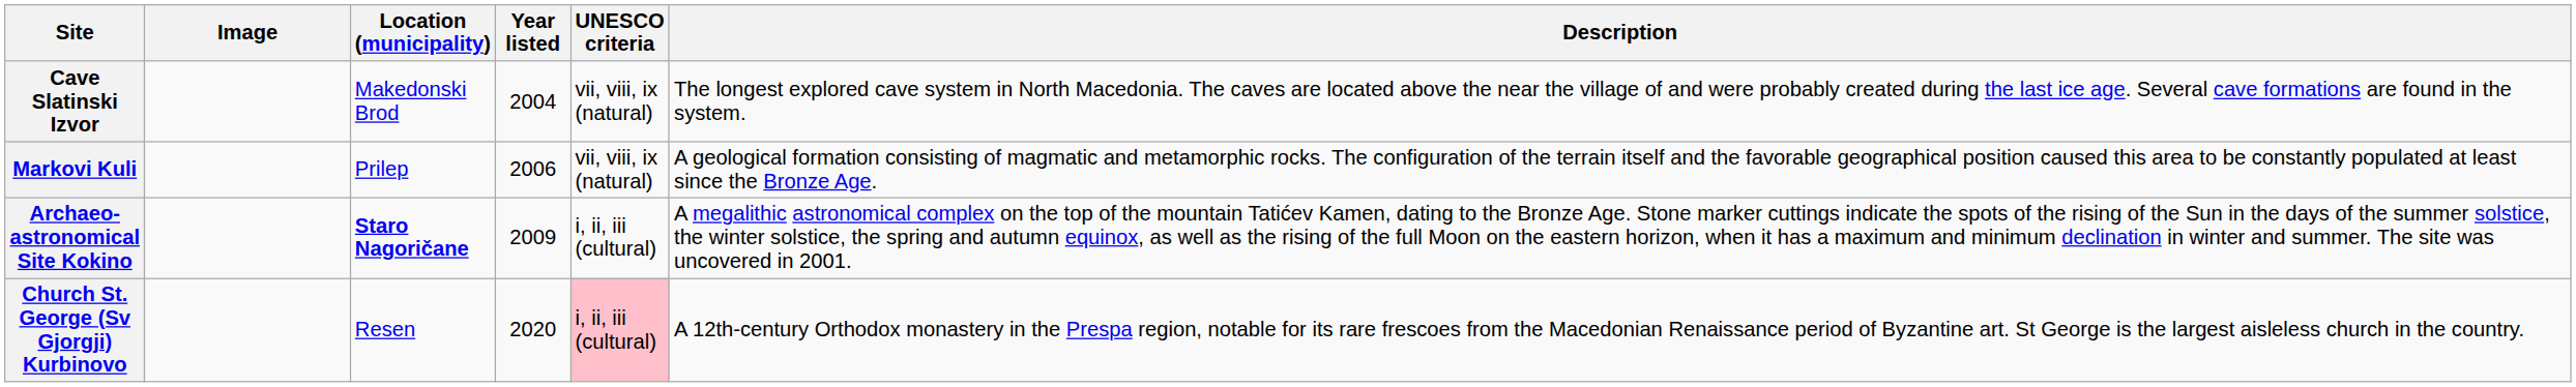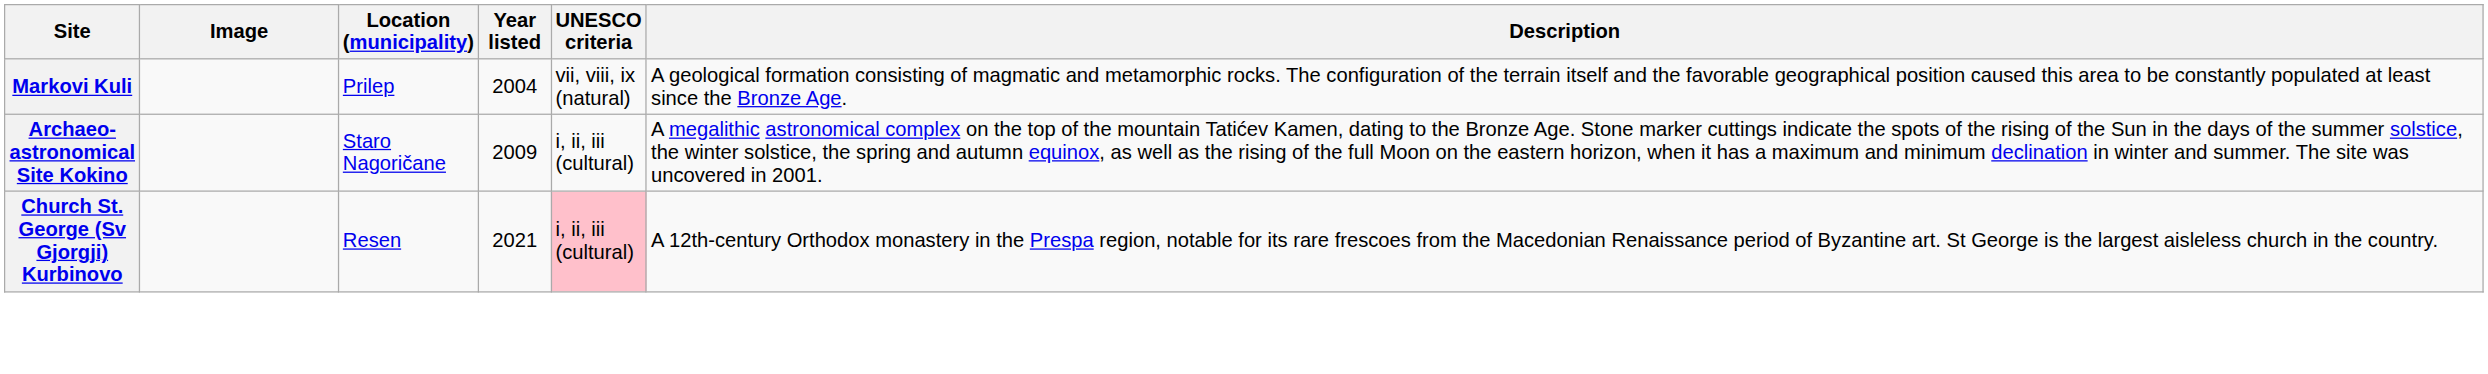 <table class="wikitable plainrowheaders">
 <tr>
 <th style="width:100px;" scope="col">Site</th>
 <th class="unsortable" style="width:150px;" scope="col">Image</th>
 <th style="width:80px;" scope="col">Location (<a href='#'>municipality</a>)</th>
 <th style="width:50px;" scope="col">Year listed</th>
 <th style="width:60px;" scope="col">UNESCO criteria</th>
 <th scope="col" class="unsortable">Description</th>
 </tr>
 <tr>
-<th scope="row">Cave Slatinski Izvor</th>
-<td align=center></td>
-<td><a href='#'>Makedonski Brod</a></td>
-<td align=center>2004</td>
-<td>vii, viii, ix (natural)</td>
-<td>The longest explored cave system in North Macedonia. The caves are located above the  near the village of  and were probably created during <a href='#'>the last ice age</a>. Several <a href='#'>cave formations</a> are found in the system.</td>
-</tr>
-<tr>
 <th scope="row"><a href='#'>Markovi Kuli</a></th>
 <td align=center></td>
 <td><a href='#'>Prilep</a></td>
-<td align=center>2006</td>
+<td align=center>2004</td>
 <td>vii, viii, ix (natural)</td>
 <td>A geological formation consisting of magmatic and metamorphic rocks. The configuration of the terrain itself and the favorable geographical position caused this area to be constantly populated at least since the <a href='#'>Bronze Age</a>.</td>
 </tr>
 <tr>
 <th scope="row"><a href='#'>Archaeo-astronomical Site Kokino</a></th>
 <td align=center></td>
-<td><strong><a href='#'>Staro Nagoričane</a></strong></td>
+<td><a href='#'>Staro Nagoričane</a></td>
 <td align=center>2009</td>
 <td>i, ii, iii (cultural)</td>
 <td>A <a href='#'>megalithic</a> <a href='#'>astronomical complex</a> on the top of the mountain Tatićev Kamen, dating to the Bronze Age. Stone marker cuttings indicate the spots of the rising of the Sun in the days of the summer <a href='#'>solstice</a>, the winter solstice, the spring and autumn <a href='#'>equinox</a>, as well as the rising of the full Moon on the eastern horizon, when it has a maximum and minimum <a href='#'>declination</a> in winter and summer. The site was uncovered in 2001.</td>
 </tr>
 <tr>
 <th scope="row"><a href='#'>Church St. George (Sv Gjorgji) Kurbinovo</a></th>
 <td align=center></td>
 <td><a href='#'>Resen</a></td>
-<td align=center>2020</td>
+<td align=center>2021</td>
 <td style="background: pink;">i, ii, iii (cultural)</td>
 <td>A 12th-century Orthodox monastery in the <a href='#'>Prespa</a> region, notable for its rare frescoes from the Macedonian Renaissance period of Byzantine art. St George is the largest aisleless church in the country.</td>
 </tr>
 </table>
